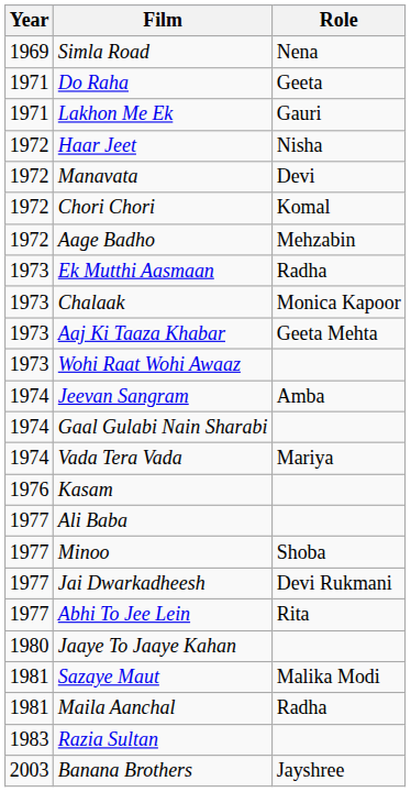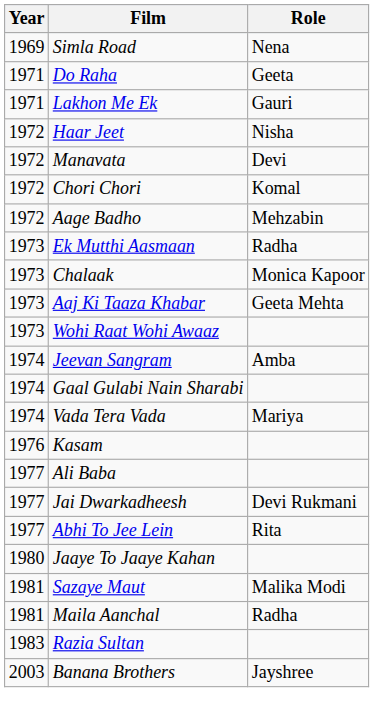 <table class="wikitable sortable">
 <tr style="background:#d1e4fd;">
 <th>Year</th>
 <th>Film</th>
 <th>Role</th>
 </tr>
 <tr>
 <td>1969</td>
 <td><em>Simla Road</em></td>
 <td>Nena</td>
 </tr>
 <tr>
 <td>1971</td>
 <td><em><a href='#'>Do Raha</a></em></td>
 <td>Geeta</td>
 </tr>
 <tr>
 <td>1971</td>
 <td><em><a href='#'>Lakhon Me Ek</a></em></td>
 <td>Gauri</td>
 </tr>
 <tr>
 <td>1972</td>
 <td><em><a href='#'>Haar Jeet</a></em></td>
 <td>Nisha</td>
 </tr>
 <tr>
 <td>1972</td>
 <td><em>Manavata</em></td>
 <td>Devi</td>
 </tr>
 <tr>
 <td>1972</td>
 <td><em>Chori Chori</em></td>
 <td>Komal</td>
 </tr>
 <tr>
 <td>1972</td>
 <td><em>Aage Badho</em></td>
 <td>Mehzabin</td>
 </tr>
 <tr>
 <td>1973</td>
 <td><em><a href='#'>Ek Mutthi Aasmaan</a></em></td>
 <td>Radha</td>
 </tr>
 <tr>
 <td>1973</td>
 <td><em>Chalaak</em></td>
 <td>Monica Kapoor</td>
 </tr>
 <tr>
 <td>1973</td>
 <td><em><a href='#'>Aaj Ki Taaza Khabar</a></em></td>
 <td>Geeta Mehta</td>
 </tr>
 <tr>
 <td>1973</td>
 <td><em><a href='#'>Wohi Raat Wohi Awaaz</a></em></td>
 <td></td>
 </tr>
 <tr>
 <td>1974</td>
 <td><em><a href='#'>Jeevan Sangram</a></em></td>
 <td>Amba</td>
 </tr>
 <tr>
 <td>1974</td>
 <td><em>Gaal Gulabi Nain Sharabi</em></td>
 <td></td>
 </tr>
 <tr>
 <td>1974</td>
 <td><em>Vada Tera Vada</em></td>
 <td>Mariya</td>
 </tr>
 <tr>
 <td>1976</td>
 <td><em>Kasam</em></td>
 <td></td>
 </tr>
 <tr>
 <td>1977</td>
 <td><em>Ali Baba</em></td>
 <td></td>
 </tr>
 <tr>
 <td>1977</td>
-<td><em>Minoo</em></td>
-<td>Shoba</td>
-</tr>
-<tr>
-<td>1977</td>
 <td><em>Jai Dwarkadheesh</em></td>
 <td>Devi Rukmani</td>
 </tr>
 <tr>
 <td>1977</td>
 <td><em><a href='#'>Abhi To Jee Lein</a></em></td>
 <td>Rita</td>
 </tr>
 <tr>
 <td>1980</td>
 <td><em>Jaaye To Jaaye Kahan</em></td>
 <td></td>
 </tr>
 <tr>
 <td>1981</td>
 <td><em><a href='#'>Sazaye Maut</a></em></td>
 <td>Malika Modi</td>
 </tr>
 <tr>
 <td>1981</td>
 <td><em>Maila Aanchal</em></td>
 <td>Radha</td>
 </tr>
 <tr>
 <td>1983</td>
 <td><em><a href='#'>Razia Sultan</a></em></td>
 <td></td>
 </tr>
 <tr>
 <td>2003</td>
 <td><em>Banana Brothers</em></td>
 <td>Jayshree</td>
 </tr>
 </table>
